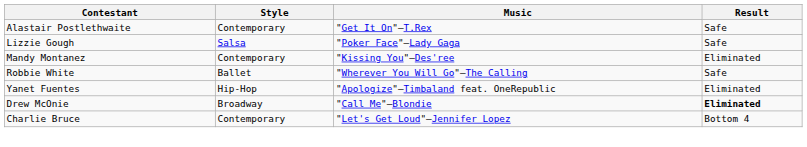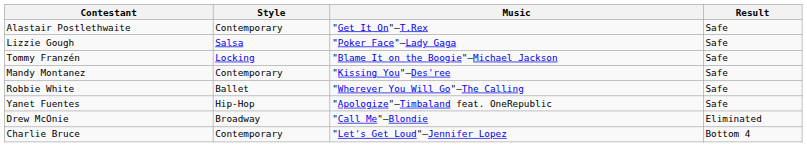 <table class="wikitable" style="width:70%;">
 <tr>
 <th>Contestant</th>
 <th>Style</th>
 <th>Music</th>
 <th>Result</th>
 </tr>
 <tr>
 <td>Alastair Postlethwaite</td>
 <td>Contemporary</td>
 <td>"<a href='#'>Get It On</a>"—<a href='#'>T.Rex</a></td>
 <td>Safe</td>
 </tr>
 <tr>
 <td>Lizzie Gough</td>
 <td><a href='#'>Salsa</a></td>
 <td>"<a href='#'>Poker Face</a>"—<a href='#'>Lady Gaga</a></td>
 <td>Safe</td>
 </tr>
 <tr>
+<td>Tommy Franzén</td>
+<td><a href='#'>Locking</a></td>
+<td>"<a href='#'>Blame It on the Boogie</a>"—<a href='#'>Michael Jackson</a></td>
+<td>Safe</td>
+</tr>
+<tr>
 <td>Mandy Montanez</td>
 <td>Contemporary</td>
 <td>"<a href='#'>Kissing You</a>"—<a href='#'>Des'ree</a></td>
-<td>Eliminated</td>
+<td>Safe</td>
 </tr>
 <tr>
 <td>Robbie White</td>
 <td>Ballet</td>
 <td>"<a href='#'>Wherever You Will Go</a>"—<a href='#'>The Calling</a></td>
 <td>Safe</td>
 </tr>
 <tr>
 <td>Yanet Fuentes</td>
 <td>Hip-Hop</td>
 <td>"<a href='#'>Apologize</a>"—<a href='#'>Timbaland</a> feat. OneRepublic</td>
-<td>Eliminated</td>
+<td>Safe</td>
 </tr>
 <tr>
 <td>Drew McOnie</td>
 <td>Broadway</td>
 <td>"<a href='#'>Call Me</a>"—<a href='#'>Blondie</a></td>
-<td><strong>Eliminated</strong></td>
+<td>Eliminated</td>
 </tr>
 <tr>
 <td>Charlie Bruce</td>
 <td>Contemporary</td>
 <td>"<a href='#'>Let's Get Loud</a>"—<a href='#'>Jennifer Lopez</a></td>
 <td>Bottom 4</td>
 </tr>
 </table>
